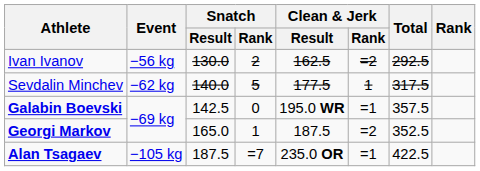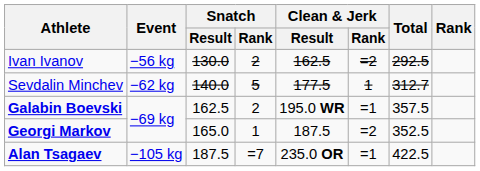 <table class="wikitable" style="font-size:90%">
 <tr>
 <th rowspan="2">Athlete</th>
 <th rowspan="2">Event</th>
 <th colspan="2">Snatch</th>
 <th colspan="2">Clean & Jerk</th>
 <th rowspan="2">Total</th>
 <th rowspan="2">Rank</th>
 </tr>
 <tr style="font-size:95%">
 <th>Result</th>
 <th>Rank</th>
 <th>Result</th>
 <th>Rank</th>
 </tr>
 <tr align=center>
 <td align=left><a href='#'>Ivan Ivanov</a></td>
 <td align=left><a href='#'>−56 kg</a></td>
 <td><s>130.0</s></td>
 <td><s>2</s></td>
 <td><s>162.5</s></td>
 <td><s>=2</s></td>
 <td><s>292.5</s></td>
 <td> </td>
 </tr>
 <tr align=center>
 <td align=left><a href='#'>Sevdalin Minchev</a></td>
 <td align=left><a href='#'>−62 kg</a></td>
 <td><s>140.0</s></td>
 <td><s>5</s></td>
 <td><s>177.5</s></td>
 <td><s>1</s></td>
-<td><s>317.5</s></td>
+<td><s>312.7</s></td>
 <td> </td>
 </tr>
 <tr align=center>
 <td align=left><strong><a href='#'>Galabin Boevski</a></strong></td>
 <td align=left rowspan=2><a href='#'>−69 kg</a></td>
-<td>142.5</td>
-<td>0</td>
+<td>162.5</td>
+<td>2</td>
 <td>195.0 <strong>WR</strong></td>
 <td>=1</td>
 <td>357.5</td>
 <td></td>
 </tr>
 <tr align=center>
 <td align=left><strong><a href='#'>Georgi Markov</a></strong></td>
 <td>165.0</td>
 <td>1</td>
 <td>187.5</td>
 <td>=2</td>
 <td>352.5</td>
 <td></td>
 </tr>
 <tr align=center>
 <td align=left><strong><a href='#'>Alan Tsagaev</a></strong></td>
 <td align=left><a href='#'>−105 kg</a></td>
 <td>187.5</td>
 <td>=7</td>
 <td>235.0 <strong>OR</strong></td>
 <td>=1</td>
 <td>422.5</td>
 <td></td>
 </tr>
 </table>
